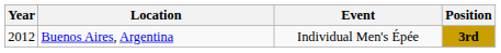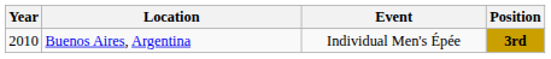 <table class="wikitable" style="text-align:center;">
 <tr>
 <th>Year</th>
 <th style="width:17em">Location</th>
 <th style="width:12em">Event</th>
 <th>Position</th>
 </tr>
 <tr>
-<td>2012</td>
+<td>2010</td>
 <td rowspan="1" align="left"> <a href='#'>Buenos Aires</a>, <a href='#'>Argentina</a></td>
 <td>Individual Men's Épée</td>
 <td bgcolor="caramel"><strong>3rd</strong></td>
 </tr>
 </table>
